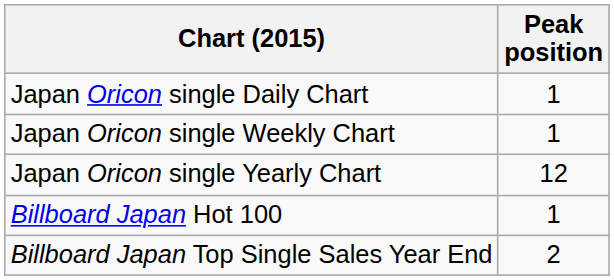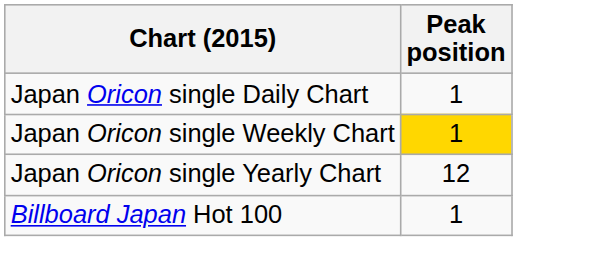 <table class="wikitable sortable">
 <tr>
 <th>Chart (2015)</th>
 <th>Peak<br>position</th>
 </tr>
 <tr>
 <td>Japan <em><a href='#'>Oricon</a></em> single Daily Chart</td>
 <td align="center">1</td>
 </tr>
 <tr>
 <td>Japan <em>Oricon</em> single Weekly Chart</td>
-<td align="center">1</td>
+<td align="center" style="background: gold;">1</td>
 </tr>
 <tr>
 <td>Japan <em>Oricon</em> single Yearly Chart</td>
 <td align="center">12</td>
 </tr>
 <tr>
 <td><em><a href='#'>Billboard Japan</a></em> Hot 100</td>
 <td align="center">1</td>
 </tr>
-<tr>
-<td><em>Billboard Japan</em> Top Single Sales Year End</td>
-<td align="center">2</td>
-</tr>
 </table>
